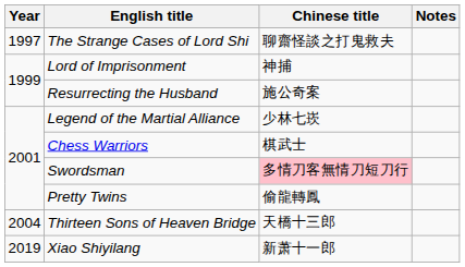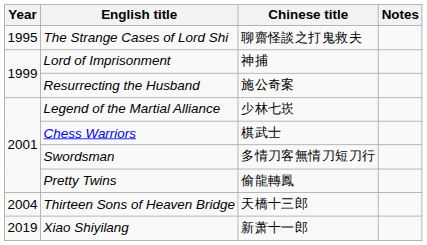 <table class="wikitable sortable">
 <tr>
 <th>Year</th>
 <th>English title</th>
 <th>Chinese title</th>
 <th class="unsortable">Notes</th>
 </tr>
 <tr>
-<td>1997</td>
+<td>1995</td>
 <td><em>The Strange Cases of Lord Shi</em></td>
 <td>聊齋怪談之打鬼救夫</td>
 <td></td>
 </tr>
 <tr>
 <td rowspan=2>1999</td>
 <td><em>Lord of Imprisonment</em></td>
 <td>神捕</td>
 <td></td>
 </tr>
 <tr>
 <td><em>Resurrecting the Husband</em></td>
 <td>施公奇案</td>
 <td></td>
 </tr>
 <tr>
 <td rowspan=4>2001</td>
 <td><em>Legend of the Martial Alliance</em></td>
 <td>少林七崁</td>
 <td></td>
 </tr>
 <tr>
 <td><em><a href='#'>Chess Warriors</a></em></td>
 <td>棋武士</td>
 <td></td>
 </tr>
 <tr>
 <td><em>Swordsman</em></td>
-<td style="background: pink;">多情刀客無情刀短刀行</td>
+<td>多情刀客無情刀短刀行</td>
 <td></td>
 </tr>
 <tr>
 <td><em>Pretty Twins</em></td>
 <td>偷龍轉鳳</td>
 <td></td>
 </tr>
 <tr>
 <td>2004</td>
 <td><em>Thirteen Sons of Heaven Bridge</em></td>
 <td>天橋十三郎</td>
 <td></td>
 </tr>
 <tr>
 <td>2019</td>
 <td><em>Xiao Shiyilang</em></td>
 <td>新萧十一郎</td>
 <td></td>
 </tr>
 </table>
